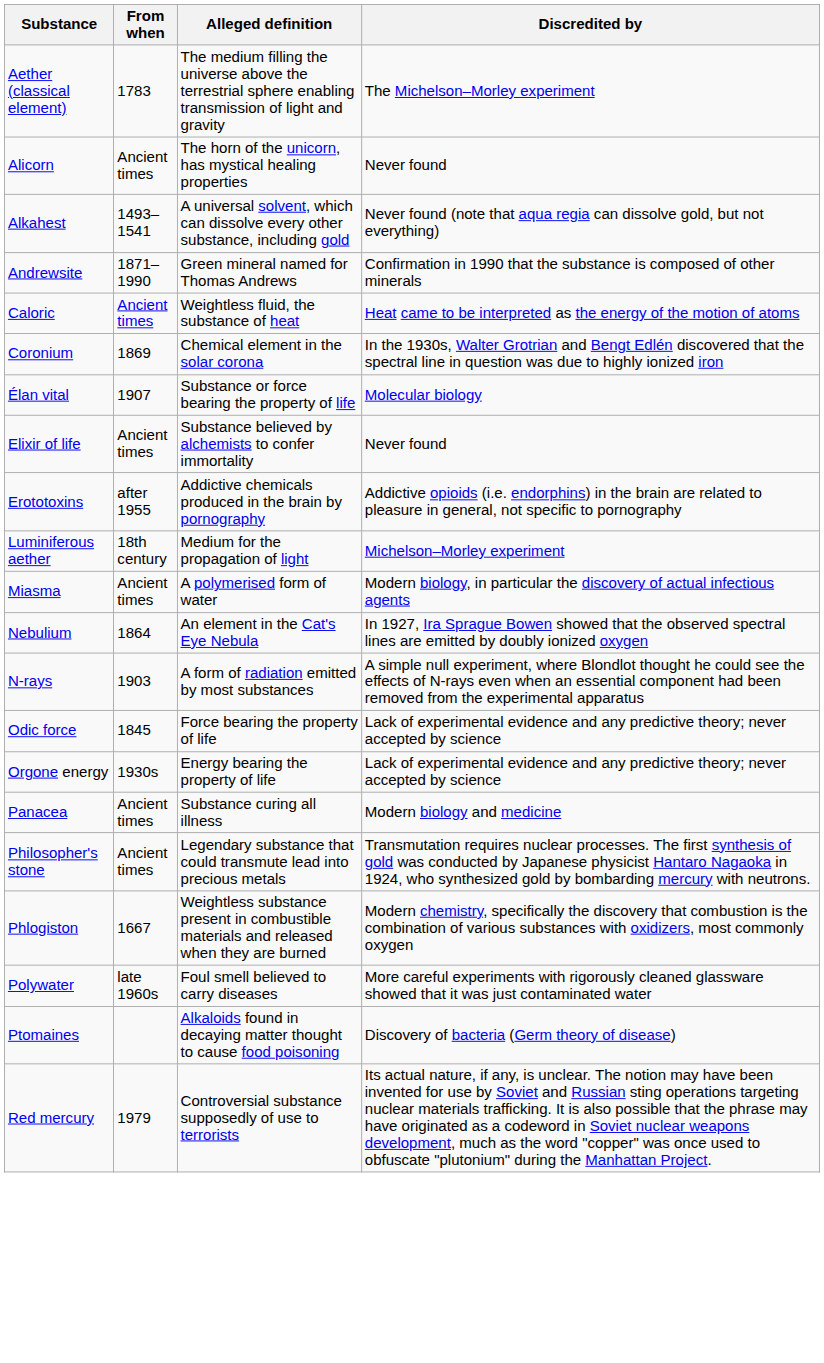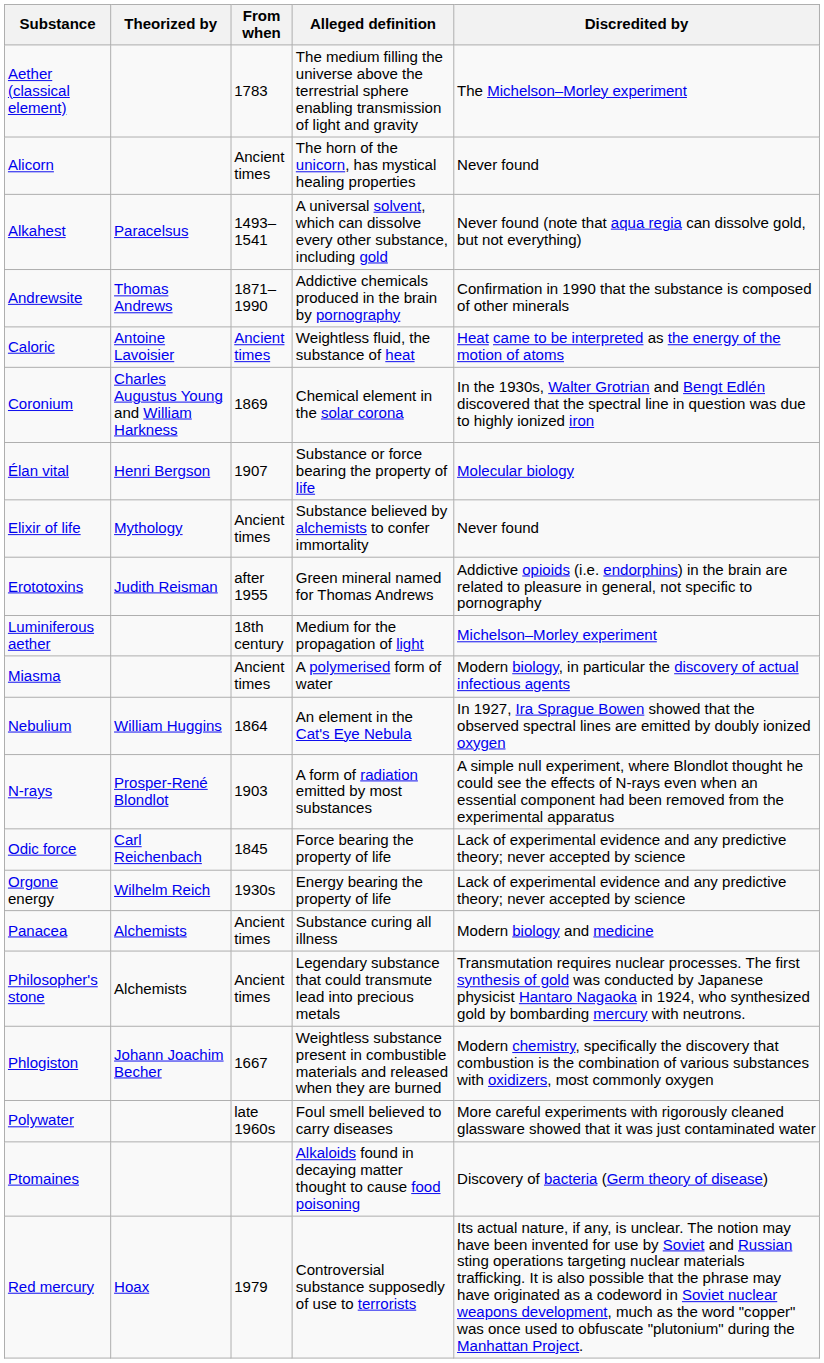 <table class="wikitable sortable">
 <tr>
 <th>Substance</th>
+<th>Theorized by</th>
 <th>From when</th>
 <th>Alleged definition</th>
 <th>Discredited by</th>
 </tr>
 <tr>
 <td><a href='#'>Aether (classical element)</a></td>
+<td></td>
 <td>1783</td>
 <td>The medium filling the universe above the terrestrial sphere enabling transmission of light and gravity</td>
 <td>The <a href='#'>Michelson–Morley experiment</a></td>
 </tr>
 <tr>
 <td><a href='#'>Alicorn</a></td>
+<td></td>
 <td>Ancient times</td>
 <td>The horn of the <a href='#'>unicorn</a>, has mystical healing properties</td>
 <td>Never found</td>
 </tr>
 <tr>
 <td><a href='#'>Alkahest</a></td>
+<td><a href='#'>Paracelsus</a></td>
 <td>1493–1541</td>
 <td>A universal <a href='#'>solvent</a>, which can dissolve every other substance, including <a href='#'>gold</a></td>
 <td>Never found (note that <a href='#'>aqua regia</a> can dissolve gold, but not everything)</td>
 </tr>
 <tr>
 <td><a href='#'>Andrewsite</a></td>
+<td><a href='#'>Thomas Andrews</a></td>
 <td>1871–1990</td>
-<td>Green mineral named for Thomas Andrews </td>
+<td>Addictive chemicals produced in the brain by <a href='#'>pornography</a></td>
 <td>Confirmation in 1990 that the substance is composed of other minerals</td>
 </tr>
 <tr>
 <td><a href='#'>Caloric</a></td>
+<td><a href='#'>Antoine Lavoisier</a></td>
 <td><a href='#'>Ancient times</a></td>
 <td>Weightless fluid, the substance of <a href='#'>heat</a></td>
 <td><a href='#'>Heat</a> <a href='#'>came to be interpreted</a> as <a href='#'>the energy of the motion of atoms</a></td>
 </tr>
 <tr>
 <td><a href='#'>Coronium</a></td>
+<td><a href='#'>Charles Augustus Young</a> and <a href='#'>William Harkness</a></td>
 <td>1869</td>
 <td>Chemical element in the <a href='#'>solar corona</a></td>
 <td>In the 1930s, <a href='#'>Walter Grotrian</a> and <a href='#'>Bengt Edlén</a> discovered that the spectral line in question was due to highly ionized <a href='#'>iron</a></td>
 </tr>
 <tr>
 <td><a href='#'>Élan vital</a></td>
+<td><a href='#'>Henri Bergson</a></td>
 <td>1907</td>
 <td>Substance or force bearing the property of <a href='#'>life</a></td>
 <td><a href='#'>Molecular biology</a></td>
 </tr>
 <tr>
 <td><a href='#'>Elixir of life</a></td>
+<td><a href='#'>Mythology</a></td>
 <td>Ancient times</td>
 <td>Substance believed by <a href='#'>alchemists</a> to confer immortality</td>
 <td>Never found</td>
 </tr>
 <tr>
 <td><a href='#'>Erototoxins</a></td>
+<td><a href='#'>Judith Reisman</a></td>
 <td>after 1955</td>
-<td>Addictive chemicals produced in the brain by <a href='#'>pornography</a></td>
+<td>Green mineral named for Thomas Andrews </td>
 <td>Addictive <a href='#'>opioids</a> (i.e. <a href='#'>endorphins</a>) in the brain are related to pleasure in general, not specific to pornography</td>
 </tr>
 <tr>
 <td><a href='#'>Luminiferous aether</a></td>
+<td></td>
 <td>18th century</td>
 <td>Medium for the propagation of <a href='#'>light</a></td>
 <td><a href='#'>Michelson–Morley experiment</a></td>
 </tr>
 <tr>
 <td><a href='#'>Miasma</a></td>
+<td></td>
 <td>Ancient times</td>
 <td>A <a href='#'>polymerised</a> form of water</td>
 <td>Modern <a href='#'>biology</a>, in particular the <a href='#'>discovery of actual infectious agents</a></td>
 </tr>
 <tr>
 <td><a href='#'>Nebulium</a></td>
+<td><a href='#'>William Huggins</a></td>
 <td>1864</td>
 <td>An element in the <a href='#'>Cat's Eye Nebula</a></td>
 <td>In 1927, <a href='#'>Ira Sprague Bowen</a> showed that the observed spectral lines are emitted by doubly ionized <a href='#'>oxygen</a></td>
 </tr>
 <tr>
 <td><a href='#'>N-rays</a></td>
+<td><a href='#'>Prosper-René Blondlot</a></td>
 <td>1903</td>
 <td>A form of <a href='#'>radiation</a> emitted by most substances</td>
 <td>A simple null experiment, where Blondlot thought he could see the effects of N-rays even when an essential component had been removed from the experimental apparatus</td>
 </tr>
 <tr>
 <td><a href='#'>Odic force</a></td>
+<td><a href='#'>Carl Reichenbach</a></td>
 <td>1845</td>
 <td>Force bearing the property of life</td>
 <td>Lack of experimental evidence and any predictive theory; never accepted by science</td>
 </tr>
 <tr>
 <td><a href='#'>Orgone</a> energy</td>
+<td><a href='#'>Wilhelm Reich</a></td>
 <td>1930s</td>
 <td>Energy bearing the property of life</td>
 <td>Lack of experimental evidence and any predictive theory; never accepted by science</td>
 </tr>
 <tr>
 <td><a href='#'>Panacea</a></td>
+<td><a href='#'>Alchemists</a></td>
 <td>Ancient times</td>
 <td>Substance curing all illness</td>
 <td>Modern <a href='#'>biology</a> and <a href='#'>medicine</a></td>
 </tr>
 <tr>
 <td><a href='#'>Philosopher's stone</a></td>
+<td>Alchemists</td>
 <td>Ancient times</td>
 <td>Legendary substance that could transmute lead into precious metals</td>
 <td>Transmutation requires nuclear processes. The first <a href='#'>synthesis of gold</a> was conducted by Japanese physicist <a href='#'>Hantaro Nagaoka</a> in 1924, who synthesized gold by bombarding <a href='#'>mercury</a> with neutrons.</td>
 </tr>
 <tr>
 <td><a href='#'>Phlogiston</a></td>
+<td><a href='#'>Johann Joachim Becher</a></td>
 <td>1667</td>
 <td>Weightless substance present in combustible materials and released when they are burned</td>
 <td>Modern <a href='#'>chemistry</a>, specifically the discovery that combustion is the combination of various substances with <a href='#'>oxidizers</a>, most commonly oxygen</td>
 </tr>
 <tr>
 <td><a href='#'>Polywater</a></td>
+<td></td>
 <td>late 1960s</td>
 <td>Foul smell believed to carry diseases</td>
 <td>More careful experiments with rigorously cleaned glassware showed that it was just contaminated water</td>
 </tr>
 <tr>
 <td><a href='#'>Ptomaines</a></td>
 <td></td>
+<td></td>
 <td><a href='#'>Alkaloids</a> found in decaying matter thought to cause <a href='#'>food poisoning</a></td>
 <td>Discovery of <a href='#'>bacteria</a> (<a href='#'>Germ theory of disease</a>)</td>
 </tr>
 <tr>
 <td><a href='#'>Red mercury</a></td>
+<td><a href='#'>Hoax</a></td>
 <td>1979</td>
 <td>Controversial substance supposedly of use to <a href='#'>terrorists</a></td>
 <td>Its actual nature, if any, is unclear. The notion may have been invented for use by <a href='#'>Soviet</a> and <a href='#'>Russian</a> sting operations targeting nuclear materials trafficking. It is also possible that the phrase may have originated as a codeword in <a href='#'>Soviet nuclear weapons development</a>, much as the word "copper" was once used to obfuscate "plutonium" during the <a href='#'>Manhattan Project</a>.</td>
 </tr>
 </table>
